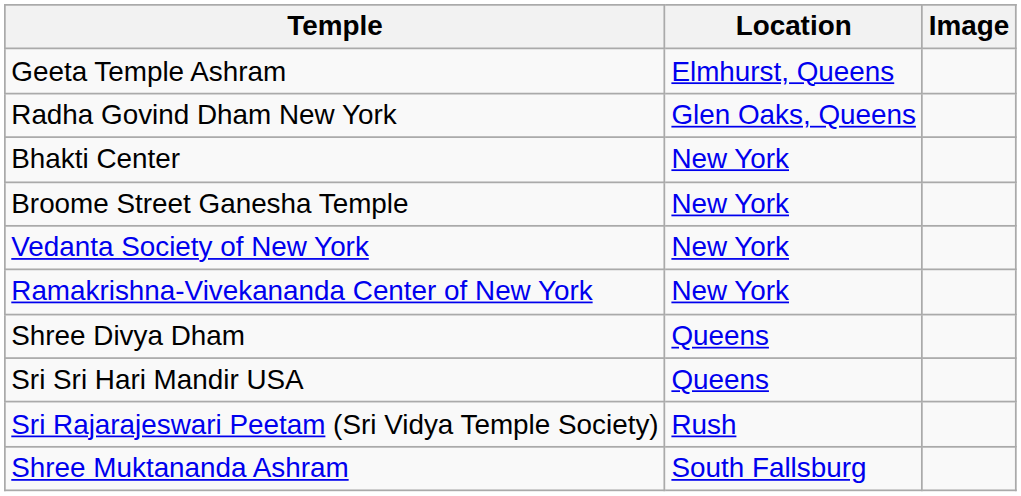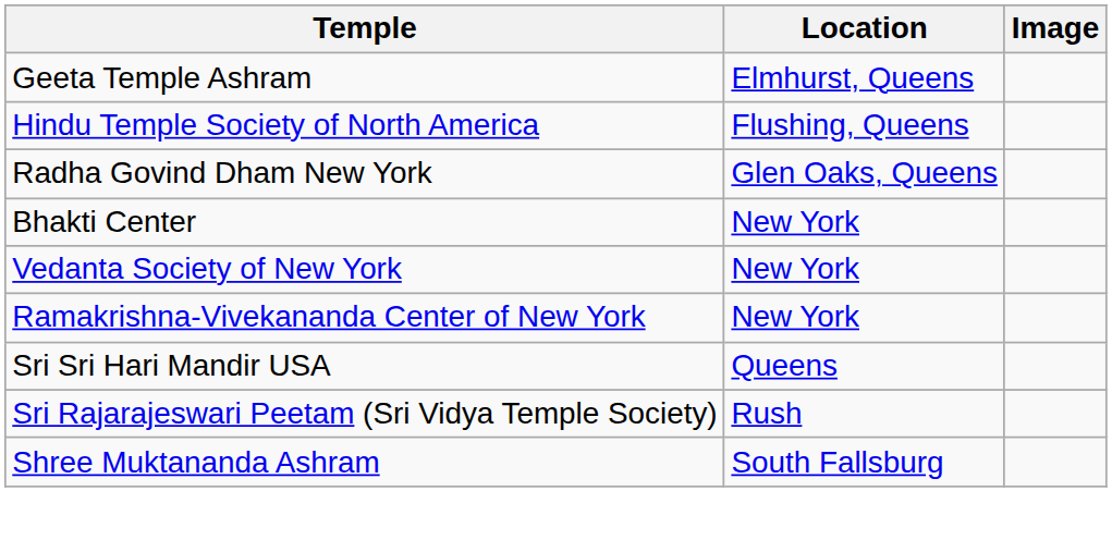 <table class="wikitable sortable" id="tableTempleWikiNY">
 <tr>
 <th>Temple</th>
 <th>Location</th>
 <th>Image</th>
 </tr>
 <tr>
 <td>Geeta Temple Ashram</td>
 <td><a href='#'>Elmhurst, Queens</a></td>
+<td></td>
+</tr>
+<tr>
+<td><a href='#'>Hindu Temple Society of North America</a></td>
+<td><a href='#'>Flushing, Queens</a></td>
 <td></td>
 </tr>
 <tr>
 <td>Radha Govind Dham New York</td>
 <td><a href='#'>Glen Oaks, Queens</a></td>
 <td></td>
 </tr>
 <tr>
 <td>Bhakti Center</td>
 <td><a href='#'>New York</a></td>
 <td></td>
 </tr>
 <tr>
-<td>Broome Street Ganesha Temple</td>
-<td><a href='#'>New York</a></td>
-<td></td>
-</tr>
-<tr>
 <td><a href='#'>Vedanta Society of New York</a></td>
 <td><a href='#'>New York</a></td>
 <td></td>
 </tr>
 <tr>
 <td><a href='#'>Ramakrishna-Vivekananda Center of New York</a></td>
 <td><a href='#'>New York</a></td>
-<td></td>
-</tr>
-<tr>
-<td>Shree Divya Dham</td>
-<td><a href='#'>Queens</a></td>
 <td></td>
 </tr>
 <tr>
 <td>Sri Sri Hari Mandir USA</td>
 <td><a href='#'>Queens</a></td>
 <td></td>
 </tr>
 <tr>
 <td><a href='#'>Sri Rajarajeswari Peetam</a> (Sri Vidya Temple Society)</td>
 <td><a href='#'>Rush</a></td>
 <td></td>
 </tr>
 <tr>
 <td><a href='#'>Shree Muktananda Ashram</a></td>
 <td><a href='#'>South Fallsburg</a></td>
 <td></td>
 </tr>
 </table>
